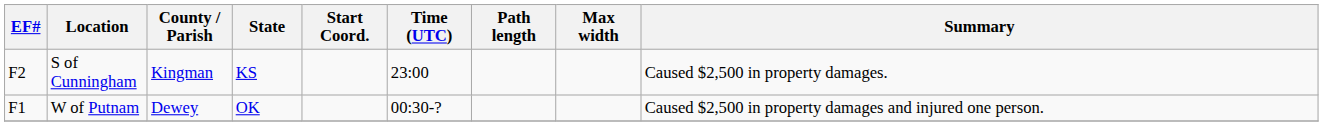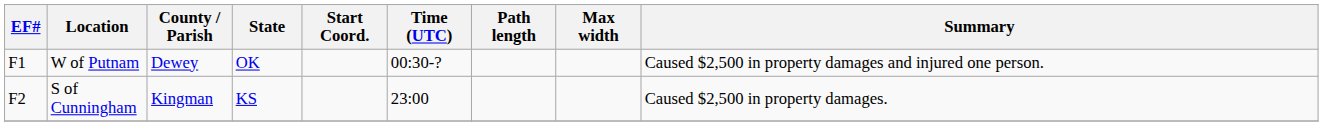 <table class="wikitable sortable" style="width:100%;">
 <tr>
 <th scope="col"  style="width:3%; text-align:center;"><a href='#'>EF#</a></th>
 <th scope="col"  style="width:7%; text-align:center;" class="unsortable">Location</th>
 <th scope="col"  style="width:6%; text-align:center;" class="unsortable">County / Parish</th>
 <th scope="col"  style="width:5%; text-align:center;">State</th>
 <th scope="col"  style="width:6%; text-align:center;">Start Coord.</th>
 <th scope="col"  style="width:6%; text-align:center;">Time (<a href='#'>UTC</a>)</th>
 <th scope="col"  style="width:6%; text-align:center;">Path length</th>
 <th scope="col"  style="width:6%; text-align:center;">Max width</th>
 <th scope="col" class="unsortable" style="width:48%; text-align:center;">Summary</th>
 </tr>
 <tr>
+<td bgcolor=>F1</td>
+<td>W of <a href='#'>Putnam</a></td>
+<td><a href='#'>Dewey</a></td>
+<td><a href='#'>OK</a></td>
+<td></td>
+<td>00:30-?</td>
+<td></td>
+<td></td>
+<td>Caused $2,500 in property damages and injured one person.</td>
+</tr>
+<tr>
 <td bgcolor=>F2</td>
 <td>S of <a href='#'>Cunningham</a></td>
 <td><a href='#'>Kingman</a></td>
 <td><a href='#'>KS</a></td>
 <td></td>
 <td>23:00</td>
 <td></td>
 <td></td>
 <td>Caused $2,500 in property damages.</td>
 </tr>
 <tr>
-<td bgcolor=>F1</td>
-<td>W of <a href='#'>Putnam</a></td>
-<td><a href='#'>Dewey</a></td>
-<td><a href='#'>OK</a></td>
-<td></td>
-<td>00:30-?</td>
-<td></td>
-<td></td>
-<td>Caused $2,500 in property damages and injured one person.</td>
-</tr>
-<tr>
 </tr>
 </table>
